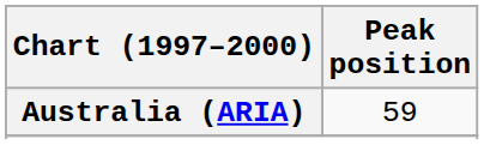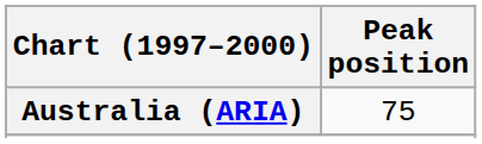 <table class="wikitable sortable plainrowheaders" style="text-align:center">
 <tr>
 <th>Chart (1997–2000)</th>
 <th>Peak<br>position</th>
 </tr>
 <tr>
 <th scope="row">Australia (<a href='#'>ARIA</a>)</th>
-<td>59</td>
+<td>75</td>
 </tr>
 <tr>
 </tr>
 <tr>
 </tr>
 </table>
